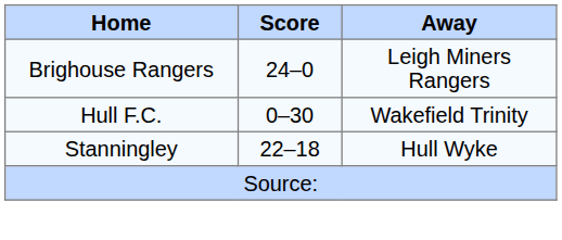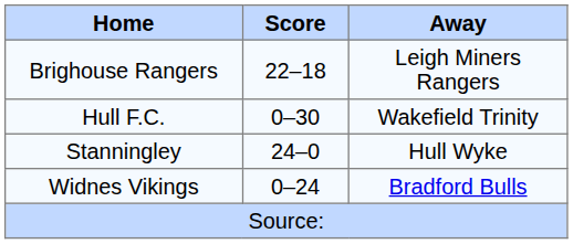 <table border=1 style="border-collapse:collapse; font-size:95%; text-align:center;" cellpadding=3 cellspacing=0 width=44%>
 <tr bgcolor=#C1D8FF>
 <th width=19%>Home</th>
 <th width=6%>Score</th>
 <th width=19%>Away</th>
 </tr>
 <tr bgcolor=#F5FAFF>
 <td>Brighouse Rangers</td>
-<td>24–0</td>
+<td>22–18</td>
 <td>Leigh Miners Rangers</td>
 </tr>
 <tr bgcolor=#F5FAFF>
 <td>Hull F.C.</td>
 <td>0–30</td>
 <td>Wakefield Trinity</td>
 </tr>
 <tr bgcolor=#F5FAFF>
 <td>Stanningley</td>
-<td>22–18</td>
+<td>24–0</td>
 <td>Hull Wyke</td>
+</tr>
+<tr bgcolor=#F5FAFF>
+<td>Widnes Vikings</td>
+<td>0–24</td>
+<td><a href='#'>Bradford Bulls</a></td>
 </tr>
 <tr bgcolor=#C1D8FF>
 <td colspan=3>Source:</td>
 </tr>
 </table>
